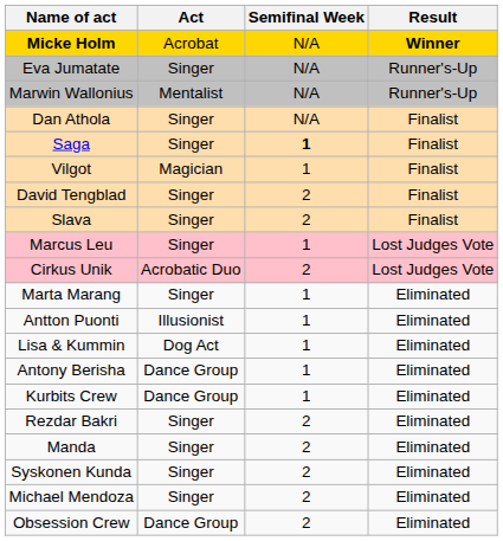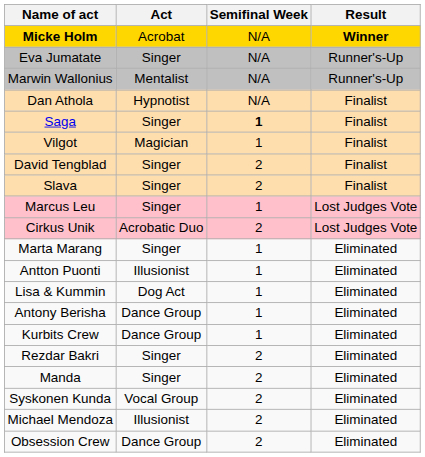 <table class="wikitable sortable" style="text-align:center;">
 <tr>
 <th>Name of act</th>
 <th>Act</th>
 <th>Semifinal Week</th>
 <th>Result</th>
 </tr>
 <tr bgcolor = Gold>
 <td><strong>Micke Holm</strong> </td>
 <td>Acrobat</td>
 <td>N/A</td>
 <td><strong>Winner</strong></td>
 </tr>
 <tr bgcolor = Silver>
 <td>Eva Jumatate </td>
 <td>Singer</td>
 <td>N/A</td>
 <td>Runner's-Up</td>
 </tr>
 <tr bgcolor = Silver>
 <td>Marwin Wallonius </td>
 <td>Mentalist</td>
 <td>N/A</td>
 <td>Runner's-Up</td>
 </tr>
 <tr bgcolor = NavajoWhite>
 <td>Dan Athola </td>
-<td>Singer</td>
+<td>Hypnotist</td>
 <td>N/A</td>
 <td>Finalist</td>
 </tr>
 <tr bgcolor = NavajoWhite>
 <td><a href='#'>Saga</a></td>
 <td>Singer</td>
 <td><strong>1</strong></td>
 <td>Finalist</td>
 </tr>
 <tr bgcolor = NavajoWhite>
 <td>Vilgot</td>
 <td>Magician</td>
 <td>1</td>
 <td>Finalist</td>
 </tr>
 <tr bgcolor = NavajoWhite>
 <td>David Tengblad</td>
 <td>Singer</td>
 <td>2</td>
 <td>Finalist</td>
 </tr>
 <tr bgcolor = NavajoWhite>
 <td>Slava</td>
 <td>Singer</td>
 <td>2</td>
 <td>Finalist</td>
 </tr>
 <tr bgcolor = pink>
 <td>Marcus Leu</td>
 <td>Singer</td>
 <td>1</td>
 <td>Lost Judges Vote</td>
 </tr>
 <tr bgcolor = pink>
 <td>Cirkus Unik</td>
 <td>Acrobatic Duo</td>
 <td>2</td>
 <td>Lost Judges Vote</td>
 </tr>
 <tr>
 <td>Marta Marang</td>
 <td>Singer</td>
 <td>1</td>
 <td>Eliminated</td>
 </tr>
 <tr>
 <td>Antton Puonti</td>
 <td>Illusionist</td>
 <td>1</td>
 <td>Eliminated</td>
 </tr>
 <tr>
 <td>Lisa & Kummin</td>
 <td>Dog Act</td>
 <td>1</td>
 <td>Eliminated</td>
 </tr>
 <tr>
 <td>Antony Berisha</td>
 <td>Dance Group</td>
 <td>1</td>
 <td>Eliminated</td>
 </tr>
 <tr>
 <td>Kurbits Crew</td>
 <td>Dance Group</td>
 <td>1</td>
 <td>Eliminated</td>
 </tr>
 <tr>
 <td>Rezdar Bakri</td>
 <td>Singer</td>
 <td>2</td>
 <td>Eliminated</td>
 </tr>
 <tr>
 <td>Manda</td>
 <td>Singer</td>
 <td>2</td>
 <td>Eliminated</td>
 </tr>
 <tr>
 <td>Syskonen Kunda</td>
-<td>Singer</td>
+<td>Vocal Group</td>
 <td>2</td>
 <td>Eliminated</td>
 </tr>
 <tr>
 <td>Michael Mendoza</td>
-<td>Singer</td>
+<td>Illusionist</td>
 <td>2</td>
 <td>Eliminated</td>
 </tr>
 <tr>
 <td>Obsession Crew</td>
 <td>Dance Group</td>
 <td>2</td>
 <td>Eliminated</td>
 </tr>
 </table>
